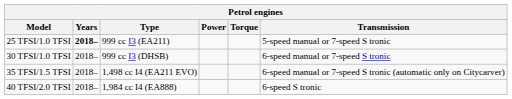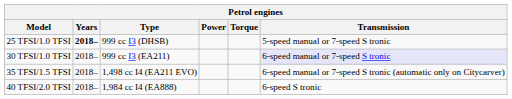 <table class="wikitable" style="text-align:left; font-size:90%;">
 <tr>
 <th colspan="7">Petrol engines</th>
 </tr>
 <tr>
 <th>Model</th>
 <th>Years</th>
 <th>Type</th>
 <th>Power</th>
 <th>Torque</th>
 <th>Transmission</th>
 </tr>
 <tr>
 <td>25 TFSI/1.0 TFSI</td>
 <td><strong>2018–</strong></td>
-<td>999 cc <a href='#'>I3</a> (EA211)</td>
+<td>999 cc <a href='#'>I3</a> (DHSB)</td>
 <td></td>
 <td></td>
 <td>5-speed manual or 7-speed S tronic</td>
 </tr>
 <tr>
 <td>30 TFSI/1.0 TFSI</td>
 <td>2018–</td>
-<td>999 cc <a href='#'>I3</a> (DHSB)</td>
+<td>999 cc <a href='#'>I3</a> (EA211)</td>
 <td></td>
 <td></td>
-<td>6-speed manual or 7-speed <a href='#'>S tronic</a></td>
+<td style="background: lavender;">6-speed manual or 7-speed <a href='#'>S tronic</a></td>
 </tr>
 <tr>
 <td>35 TFSI/1.5 TFSI</td>
 <td>2018–</td>
 <td>1,498 cc I4 (EA211 EVO)</td>
 <td></td>
 <td></td>
 <td>6-speed manual or 7-speed S tronic (automatic only on Citycarver)</td>
 </tr>
 <tr>
 <td>40 TFSI/2.0 TFSI</td>
 <td>2018–</td>
 <td>1,984 cc I4 (EA888)</td>
 <td></td>
 <td></td>
 <td>6-speed S tronic</td>
 </tr>
 </table>
